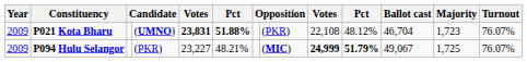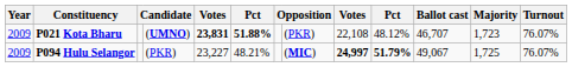 <table class="wikitable" style="margin:0.5em ; font-size:95%">
 <tr>
 <th>Year</th>
 <th>Constituency</th>
 <th colspan=2>Candidate</th>
 <th>Votes</th>
 <th>Pct</th>
 <th colspan=2>Opposition</th>
 <th>Votes</th>
 <th>Pct</th>
 <th>Ballot cast</th>
 <th>Majority</th>
 <th>Turnout</th>
 </tr>
 <tr>
 <td><a href='#'>2009</a></td>
 <td><strong>P021 <a href='#'>Kota Bharu</a></strong></td>
 <td></td>
 <td> (<a href='#'><strong>UMNO</strong></a>)</td>
 <td align="right"><strong>23,831</strong></td>
 <td><strong>51.88%</strong></td>
 <td></td>
 <td> (<a href='#'>PKR</a>)</td>
 <td align="right">22,108</td>
 <td>48.12%</td>
-<td>46,704</td>
+<td>46,707</td>
 <td>1,723</td>
 <td>76.07%</td>
 </tr>
 <tr>
 <td><a href='#'>2009</a></td>
 <td><strong>P094 <a href='#'>Hulu Selangor</a></strong></td>
 <td></td>
 <td> (<a href='#'>PKR</a>)</td>
 <td align="right">23,227</td>
 <td>48.21%</td>
 <td></td>
 <td> (<a href='#'><strong>MIC</strong></a>)</td>
-<td align="right"><strong>24,999</strong></td>
+<td align="right"><strong>24,997</strong></td>
 <td><strong>51.79%</strong></td>
 <td>49,067</td>
 <td>1,725</td>
 <td>76.07%</td>
 </tr>
 </table>
